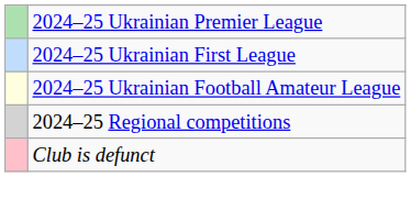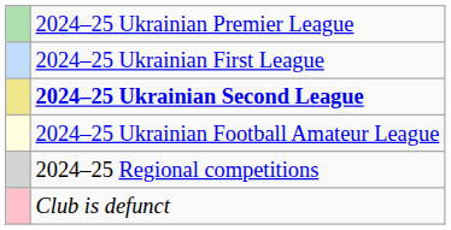 <table class="wikitable" style="text-align:left; font-size:95%;">
 <tr>
 <td style="width:10px; background:#ace1af;"></td>
 <td><a href='#'>2024–25 Ukrainian Premier League</a></td>
 </tr>
 <tr>
 <td style="width:10px; background:#C1DDFD;"></td>
 <td><a href='#'>2024–25 Ukrainian First League</a></td>
+</tr>
+<tr>
+<td style="width:10px; background:khaki;"></td>
+<td><strong><a href='#'>2024–25 Ukrainian Second League</a></strong></td>
 </tr>
 <tr>
 <td style="width:10px; background:lightyellow;"></td>
 <td><a href='#'>2024–25 Ukrainian Football Amateur League</a></td>
 </tr>
 <tr>
 <td style="width:10px; background:lightgrey;"></td>
 <td>2024–25 <a href='#'>Regional competitions</a></td>
 </tr>
 <tr>
 <td style="width:10px; background:pink;"></td>
 <td><em>Club is defunct</em></td>
 </tr>
 </table>
